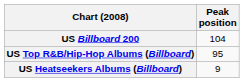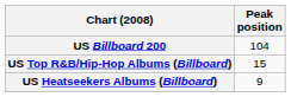 <table class="wikitable sortable plainrowheaders" style="text-align:center;">
 <tr>
 <th scope="col">Chart (2008)</th>
 <th scope="col">Peak<br>position</th>
 </tr>
 <tr>
 <th scope="row">US <a href='#'><em>Billboard</em> 200</a></th>
 <td>104</td>
 </tr>
 <tr>
 <th scope="row">US <a href='#'>Top R&B/Hip-Hop Albums</a> (<em><a href='#'>Billboard</a></em>)</th>
-<td>95</td>
+<td>15</td>
 </tr>
 <tr>
 <th scope="row">US <a href='#'>Heatseekers Albums</a> (<em><a href='#'>Billboard</a></em>)</th>
 <td>9</td>
 </tr>
 </table>
